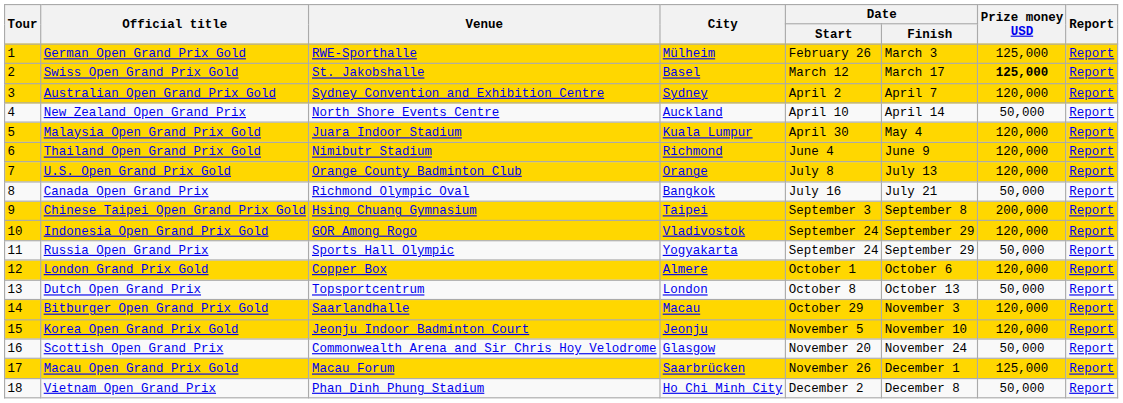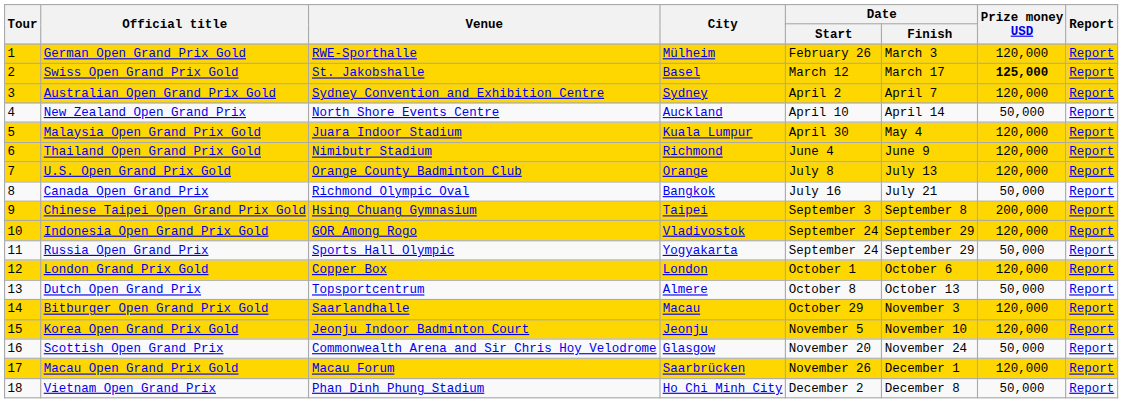 <table class=wikitable style="font-size:85%">
 <tr>
 <th rowspan=2>Tour</th>
 <th rowspan=2>Official title</th>
 <th rowspan=2>Venue</th>
 <th rowspan=2>City</th>
 <th colspan=2>Date</th>
 <th rowspan=2>Prize money <br><a href='#'>USD</a></th>
 <th rowspan=2>Report</th>
 </tr>
 <tr>
 <th>Start</th>
 <th>Finish</th>
 </tr>
 <tr bgcolor="gold">
 <td>1</td>
 <td> <a href='#'>German Open Grand Prix Gold</a></td>
 <td><a href='#'>RWE-Sporthalle</a></td>
 <td><a href='#'>Mülheim</a></td>
 <td>February 26</td>
 <td>March 3</td>
-<td align=center>125,000</td>
+<td align=center>120,000</td>
 <td><a href='#'>Report</a></td>
 </tr>
 <tr bgcolor="gold">
 <td>2</td>
 <td> <a href='#'>Swiss Open Grand Prix Gold</a></td>
 <td><a href='#'>St. Jakobshalle</a></td>
 <td><a href='#'>Basel</a></td>
 <td>March 12</td>
 <td>March 17</td>
 <td align=center><strong>125,000</strong></td>
 <td><a href='#'>Report</a></td>
 </tr>
 <tr bgcolor="gold">
 <td>3</td>
 <td> <a href='#'>Australian Open Grand Prix Gold</a></td>
 <td><a href='#'>Sydney Convention and Exhibition Centre</a></td>
 <td><a href='#'>Sydney</a></td>
 <td>April 2</td>
 <td>April 7</td>
 <td align=center>120,000</td>
 <td><a href='#'>Report</a></td>
 </tr>
 <tr>
 <td>4</td>
 <td> <a href='#'>New Zealand Open Grand Prix</a></td>
 <td><a href='#'>North Shore Events Centre</a></td>
 <td><a href='#'>Auckland</a></td>
 <td>April 10</td>
 <td>April 14</td>
 <td align=center>50,000</td>
 <td><a href='#'>Report</a></td>
 </tr>
 <tr bgcolor="gold">
 <td>5</td>
 <td> <a href='#'>Malaysia Open Grand Prix Gold</a></td>
 <td><a href='#'>Juara Indoor Stadium</a></td>
 <td><a href='#'>Kuala Lumpur</a></td>
 <td>April 30</td>
 <td>May 4</td>
 <td align=center>120,000</td>
 <td><a href='#'>Report</a></td>
 </tr>
 <tr bgcolor="gold">
 <td>6</td>
 <td> <a href='#'>Thailand Open Grand Prix Gold</a></td>
 <td><a href='#'>Nimibutr Stadium</a></td>
 <td><a href='#'>Richmond</a></td>
 <td>June 4</td>
 <td>June 9</td>
 <td align=center>120,000</td>
 <td><a href='#'>Report</a></td>
 </tr>
 <tr bgcolor="gold">
 <td>7</td>
 <td> <a href='#'>U.S. Open Grand Prix Gold</a></td>
 <td><a href='#'>Orange County Badminton Club</a></td>
 <td><a href='#'>Orange</a></td>
 <td>July 8</td>
 <td>July 13</td>
 <td align=center>120,000</td>
 <td><a href='#'>Report</a></td>
 </tr>
 <tr>
 <td>8</td>
 <td> <a href='#'>Canada Open Grand Prix</a></td>
 <td><a href='#'>Richmond Olympic Oval</a></td>
 <td><a href='#'>Bangkok</a></td>
 <td>July 16</td>
 <td>July 21</td>
 <td align=center>50,000</td>
 <td><a href='#'>Report</a></td>
 </tr>
 <tr bgcolor="gold">
 <td>9</td>
 <td> <a href='#'>Chinese Taipei Open Grand Prix Gold</a></td>
 <td><a href='#'>Hsing Chuang Gymnasium</a></td>
 <td><a href='#'>Taipei</a></td>
 <td>September 3</td>
 <td>September 8</td>
 <td align=center>200,000</td>
 <td><a href='#'>Report</a></td>
 </tr>
 <tr bgcolor="gold">
 <td>10</td>
 <td> <a href='#'>Indonesia Open Grand Prix Gold</a></td>
 <td><a href='#'>GOR Among Rogo</a></td>
 <td><a href='#'>Vladivostok</a></td>
 <td>September 24</td>
 <td>September 29</td>
 <td align=center>120,000</td>
 <td><a href='#'>Report</a></td>
 </tr>
 <tr>
 <td>11</td>
 <td> <a href='#'>Russia Open Grand Prix</a></td>
 <td><a href='#'>Sports Hall Olympic</a></td>
 <td><a href='#'>Yogyakarta</a></td>
 <td>September 24</td>
 <td>September 29</td>
 <td align=center>50,000</td>
 <td><a href='#'>Report</a></td>
 </tr>
 <tr bgcolor="gold">
 <td>12</td>
 <td> <a href='#'>London Grand Prix Gold</a></td>
 <td><a href='#'>Copper Box</a></td>
-<td><a href='#'>Almere</a></td>
+<td><a href='#'>London</a></td>
 <td>October 1</td>
 <td>October 6</td>
 <td align=center>120,000</td>
 <td><a href='#'>Report</a></td>
 </tr>
 <tr>
 <td>13</td>
 <td> <a href='#'>Dutch Open Grand Prix</a></td>
 <td><a href='#'>Topsportcentrum</a></td>
-<td><a href='#'>London</a></td>
+<td><a href='#'>Almere</a></td>
 <td>October 8</td>
 <td>October 13</td>
 <td align=center>50,000</td>
 <td><a href='#'>Report</a></td>
 </tr>
 <tr bgcolor="gold">
 <td>14</td>
 <td> <a href='#'>Bitburger Open Grand Prix Gold</a></td>
 <td><a href='#'>Saarlandhalle</a></td>
 <td><a href='#'>Macau</a></td>
 <td>October 29</td>
 <td>November 3</td>
 <td align=center>120,000</td>
 <td><a href='#'>Report</a></td>
 </tr>
 <tr bgcolor="gold">
 <td>15</td>
 <td> <a href='#'>Korea Open Grand Prix Gold</a></td>
 <td><a href='#'>Jeonju Indoor Badminton Court</a></td>
 <td><a href='#'>Jeonju</a></td>
 <td>November 5</td>
 <td>November 10</td>
 <td align=center>120,000</td>
 <td><a href='#'>Report</a></td>
 </tr>
 <tr>
 <td>16</td>
 <td> <a href='#'>Scottish Open Grand Prix</a></td>
 <td><a href='#'>Commonwealth Arena and Sir Chris Hoy Velodrome</a></td>
 <td><a href='#'>Glasgow</a></td>
 <td>November 20</td>
 <td>November 24</td>
 <td align=center>50,000</td>
 <td><a href='#'>Report</a></td>
 </tr>
 <tr bgcolor="gold">
 <td>17</td>
 <td> <a href='#'>Macau Open Grand Prix Gold</a></td>
 <td><a href='#'>Macau Forum</a></td>
 <td><a href='#'>Saarbrücken</a></td>
 <td>November 26</td>
 <td>December 1</td>
-<td align=center>125,000</td>
+<td align=center>120,000</td>
 <td><a href='#'>Report</a></td>
 </tr>
 <tr>
 <td>18</td>
 <td> <a href='#'>Vietnam Open Grand Prix</a></td>
 <td><a href='#'>Phan Dinh Phung Stadium</a></td>
 <td><a href='#'>Ho Chi Minh City</a></td>
 <td>December 2</td>
 <td>December 8</td>
 <td align=center>50,000</td>
 <td><a href='#'>Report</a></td>
 </tr>
 </table>
